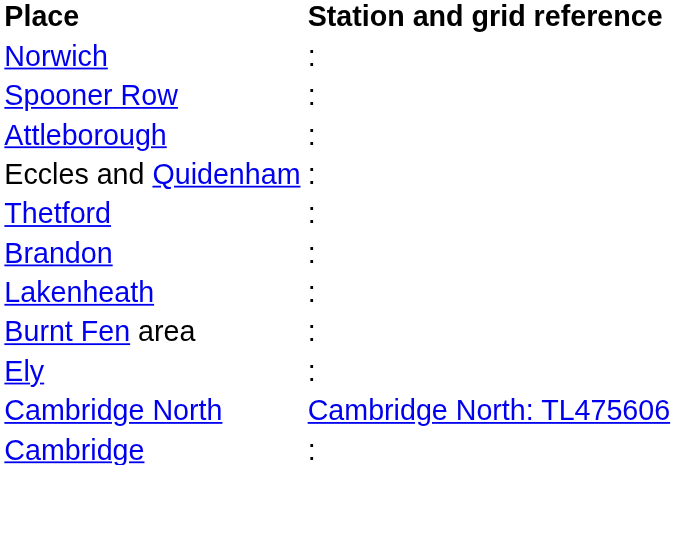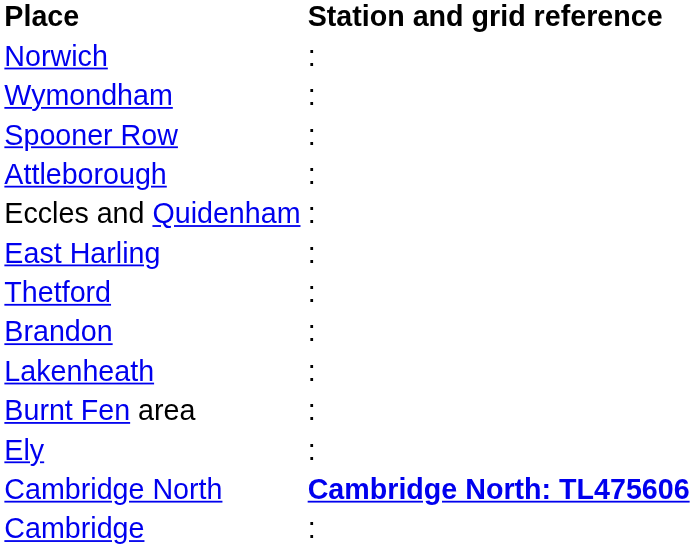 <table ->
 <tr>
 <td><strong>Place</strong></td>
 <td><strong>Station and grid reference</strong></td>
 </tr>
 <tr>
 <td><a href='#'>Norwich</a></td>
+<td>: </td>
+</tr>
+<tr>
+<td><a href='#'>Wymondham</a></td>
 <td>: </td>
 </tr>
 <tr>
 <td><a href='#'>Spooner Row</a></td>
 <td>: </td>
 </tr>
 <tr>
 <td><a href='#'>Attleborough</a></td>
 <td>: </td>
 </tr>
 <tr>
 <td>Eccles and <a href='#'>Quidenham</a></td>
+<td>: </td>
+</tr>
+<tr>
+<td><a href='#'>East Harling</a></td>
 <td>: </td>
 </tr>
 <tr>
 <td><a href='#'>Thetford</a></td>
 <td>: </td>
 </tr>
 <tr>
 <td><a href='#'>Brandon</a></td>
 <td>: </td>
 </tr>
 <tr>
 <td><a href='#'>Lakenheath</a></td>
 <td>: </td>
 </tr>
 <tr>
 <td><a href='#'>Burnt Fen</a> area</td>
 <td>: </td>
 </tr>
 <tr>
 <td><a href='#'>Ely</a></td>
 <td>: </td>
 </tr>
 <tr>
 <td><a href='#'>Cambridge North</a></td>
-<td><a href='#'>Cambridge North: TL475606</a></td>
+<td><strong><a href='#'>Cambridge North: TL475606</a></strong></td>
 </tr>
 <tr>
 <td><a href='#'>Cambridge</a></td>
 <td>: </td>
 </tr>
 </table>
